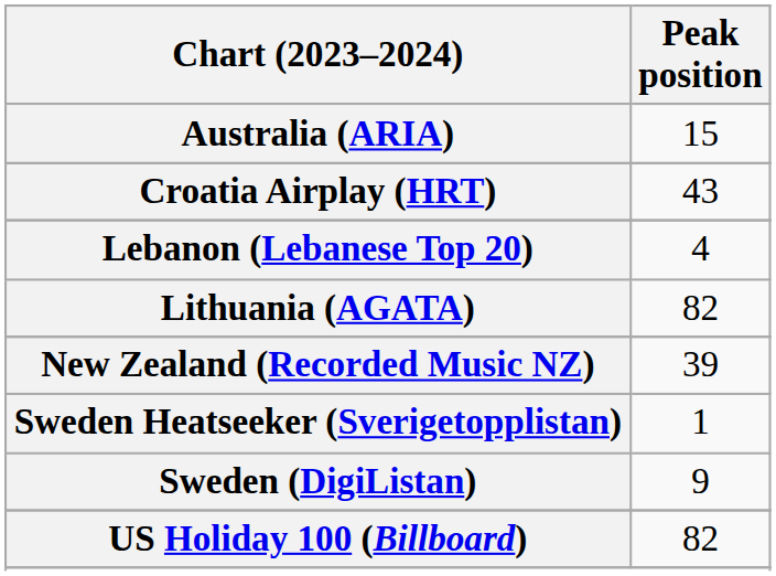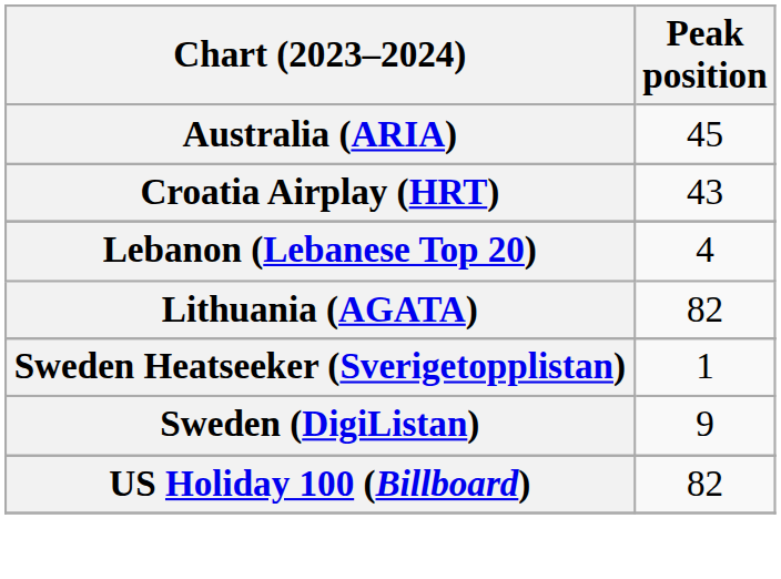 <table class="wikitable sortable plainrowheaders" style="text-align:center">
 <tr>
 <th scope="col">Chart (2023–2024)</th>
 <th scope="col">Peak<br>position</th>
 </tr>
 <tr>
 <th scope="row">Australia (<a href='#'>ARIA</a>)</th>
-<td>15</td>
+<td>45</td>
 </tr>
 <tr>
 </tr>
 <tr>
 </tr>
 <tr>
 </tr>
 <tr>
 <th scope="row">Croatia Airplay (<a href='#'>HRT</a>)</th>
 <td>43</td>
 </tr>
 <tr>
 </tr>
 <tr>
 </tr>
 <tr>
 </tr>
 <tr>
 <th scope="row">Lebanon (<a href='#'>Lebanese Top 20</a>)</th>
 <td>4</td>
 </tr>
 <tr>
 <th scope="row">Lithuania (<a href='#'>AGATA</a>)</th>
 <td>82</td>
 </tr>
 <tr>
 </tr>
 <tr>
-<th scope="row">New Zealand (<a href='#'>Recorded Music NZ</a>)</th>
-<td>39</td>
-</tr>
-<tr>
 <th scope="row">Sweden Heatseeker (<a href='#'>Sverigetopplistan</a>)</th>
 <td>1</td>
 </tr>
 <tr>
 <th scope="row">Sweden (<a href='#'>DigiListan</a>)</th>
 <td>9</td>
 </tr>
 <tr>
 </tr>
 <tr>
 </tr>
 <tr>
 </tr>
 <tr>
 </tr>
 <tr>
 <th scope="row">US <a href='#'>Holiday 100</a> (<em><a href='#'>Billboard</a></em>)</th>
 <td>82</td>
 </tr>
 <tr>
 </tr>
 <tr>
 </tr>
 </table>
